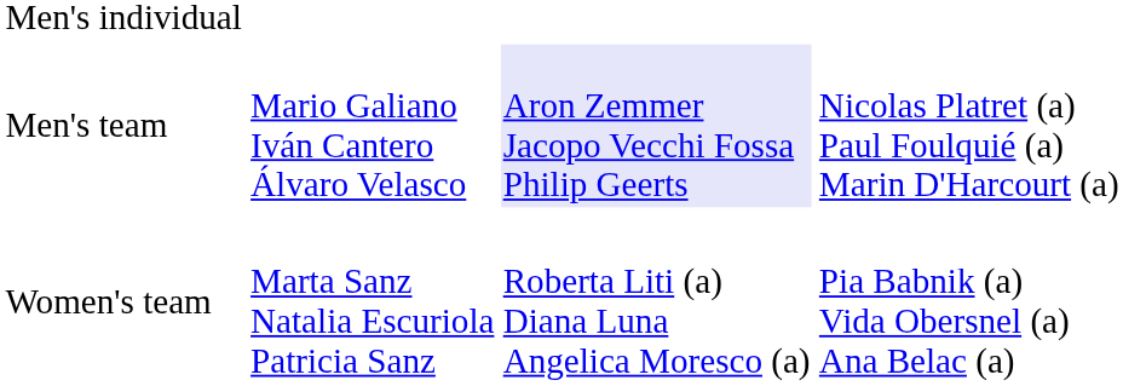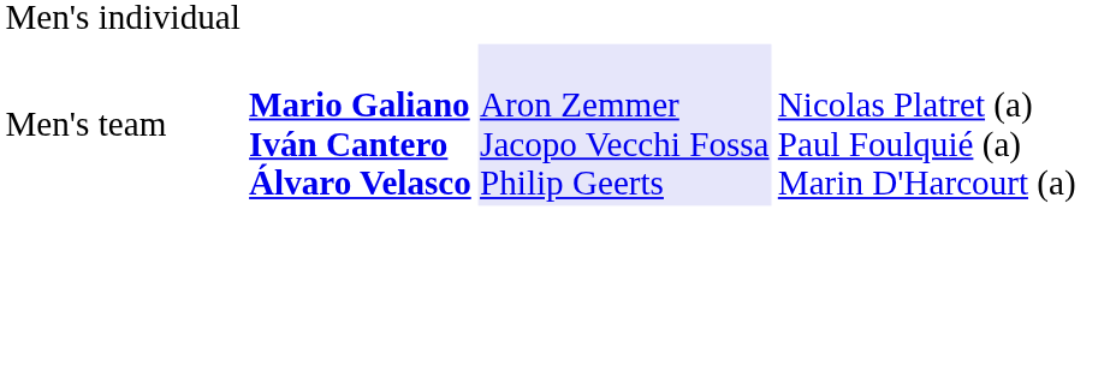 <table>
 <tr>
 <td>Men's individual</td>
 <td></td>
 <td></td>
 <td></td>
 </tr>
 <tr>
 <td>Men's team</td>
-<td><br><a href='#'>Mario Galiano</a><br><a href='#'>Iván Cantero</a><br><a href='#'>Álvaro Velasco</a></td>
+<td><strong><br><a href='#'>Mario Galiano</a><br><a href='#'>Iván Cantero</a><br><a href='#'>Álvaro Velasco</a></strong></td>
 <td style="background: lavender;"><br><a href='#'>Aron Zemmer</a><br><a href='#'>Jacopo Vecchi Fossa</a><br><a href='#'>Philip Geerts</a></td>
 <td><br><a href='#'>Nicolas Platret</a> (a)<br><a href='#'>Paul Foulquié</a> (a)<br><a href='#'>Marin D'Harcourt</a> (a)</td>
 </tr>
 <tr>
 <td></td>
 <td></td>
 <td></td>
 <td></td>
 </tr>
-<tr>
-<td>Women's team</td>
-<td><br><a href='#'>Marta Sanz</a><br><a href='#'>Natalia Escuriola</a><br><a href='#'>Patricia Sanz</a></td>
-<td><br><a href='#'>Roberta Liti</a> (a)<br><a href='#'>Diana Luna</a><br><a href='#'>Angelica Moresco</a> (a)</td>
-<td><br><a href='#'>Pia Babnik</a> (a)<br><a href='#'>Vida Obersnel</a> (a)<br><a href='#'>Ana Belac</a> (a)</td>
-</tr>
 </table>
